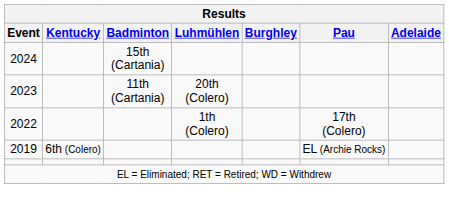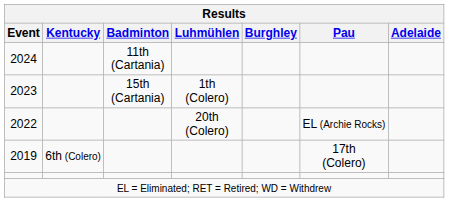 <table class="wikitable" style="text-align:center">
 <tr>
 <th colspan=13 align=center><strong>Results</strong></th>
 </tr>
 <tr>
 <th>Event</th>
 <th><a href='#'>Kentucky</a></th>
 <th><a href='#'>Badminton</a></th>
 <th><a href='#'>Luhmühlen</a></th>
 <th><a href='#'>Burghley</a></th>
 <th><a href='#'>Pau</a></th>
 <th><a href='#'>Adelaide</a></th>
 </tr>
 <tr>
 <td>2024</td>
 <td></td>
-<td>15th<br>(Cartania)</td>
+<td>11th<br>(Cartania)</td>
 <td></td>
 <td></td>
 <td></td>
 <td></td>
 </tr>
 <tr>
 <td>2023</td>
 <td></td>
-<td>11th<br>(Cartania)</td>
-<td>20th<br>(Colero)</td>
+<td>15th<br>(Cartania)</td>
+<td>1th<br>(Colero)</td>
 <td></td>
 <td></td>
 <td></td>
 </tr>
 <tr>
 <td>2022</td>
 <td></td>
 <td></td>
-<td>1th<br>(Colero)</td>
+<td>20th<br>(Colero)</td>
 <td></td>
-<td>17th<br>(Colero)</td>
+<td>EL<small> (Archie Rocks)</small></td>
 <td></td>
 </tr>
 <tr>
 <td>2019</td>
 <td>6th<small> (Colero)</small></td>
 <td></td>
 <td></td>
 <td></td>
-<td>EL<small> (Archie Rocks)</small></td>
+<td>17th<br>(Colero)</td>
 <td></td>
 </tr>
 <tr>
 <td></td>
 <td></td>
 <td></td>
 <td></td>
 <td></td>
 <td></td>
 <td></td>
 </tr>
 <tr>
 <td colspan=13 align=center><small> EL = Eliminated; RET = Retired; WD = Withdrew </small></td>
 </tr>
 </table>
